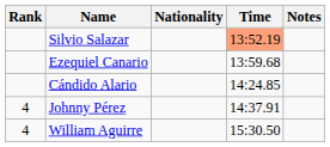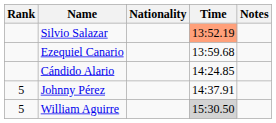 <table class="wikitable sortable" style="text-align:center">
 <tr>
 <th>Rank</th>
 <th>Name</th>
 <th>Nationality</th>
 <th>Time</th>
 <th>Notes</th>
 </tr>
 <tr>
 <td align=center></td>
 <td align=left><a href='#'>Silvio Salazar</a></td>
 <td align=left></td>
 <td style="background: lightsalmon;">13:52.19</td>
 <td></td>
 </tr>
 <tr>
 <td align=center></td>
 <td align=left><a href='#'>Ezequiel Canario</a></td>
 <td align=left></td>
 <td>13:59.68</td>
 <td></td>
 </tr>
 <tr>
 <td align=center></td>
 <td align=left><a href='#'>Cándido Alario</a></td>
 <td align=left></td>
 <td>14:24.85</td>
 <td></td>
 </tr>
 <tr>
-<td align=center>4</td>
+<td align=center>5</td>
 <td align=left><a href='#'>Johnny Pérez</a></td>
 <td align=left></td>
 <td>14:37.91</td>
 <td></td>
 </tr>
 <tr>
-<td align=center>4</td>
+<td align=center>5</td>
 <td align=left><a href='#'>William Aguirre</a></td>
 <td align=left></td>
-<td>15:30.50</td>
+<td style="background: lightgrey;">15:30.50</td>
 <td></td>
 </tr>
 </table>
